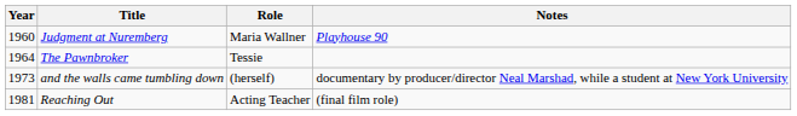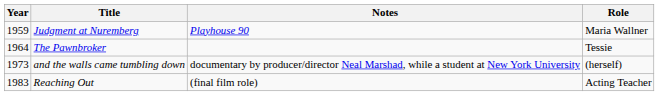 <table class="wikitable">
 <tr>
 <th>Year</th>
 <th>Title</th>
+<th>Notes</th>
 <th>Role</th>
-<th>Notes</th>
 </tr>
 <tr>
-<td>1960</td>
+<td>1959</td>
 <td><em><a href='#'>Judgment at Nuremberg</a></em></td>
+<td><em><a href='#'>Playhouse 90</a></em></td>
 <td>Maria Wallner</td>
-<td><em><a href='#'>Playhouse 90</a></em></td>
 </tr>
 <tr>
 <td>1964</td>
 <td><em><a href='#'>The Pawnbroker</a></em></td>
+<td></td>
 <td>Tessie</td>
-<td></td>
 </tr>
 <tr>
 <td>1973</td>
 <td><em>and the walls came tumbling down</em></td>
+<td>documentary by  producer/director <a href='#'>Neal Marshad</a>, while a student at <a href='#'>New York University</a></td>
 <td>(herself)</td>
-<td>documentary by  producer/director <a href='#'>Neal Marshad</a>, while a student at <a href='#'>New York University</a></td>
 </tr>
 <tr>
-<td>1981</td>
+<td>1983</td>
 <td><em>Reaching Out</em></td>
+<td>(final film role)</td>
 <td>Acting Teacher</td>
-<td>(final film role)</td>
 </tr>
 </table>
